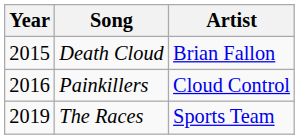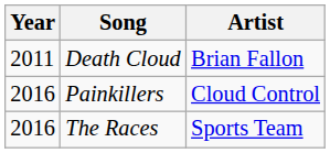 <table class="wikitable sortable">
 <tr>
 <th>Year</th>
 <th>Song</th>
 <th>Artist</th>
 </tr>
 <tr>
-<td>2015</td>
+<td>2011</td>
 <td><em>Death Cloud</em></td>
 <td><a href='#'>Brian Fallon</a></td>
 </tr>
 <tr>
 <td>2016</td>
 <td><em>Painkillers</em></td>
 <td><a href='#'>Cloud Control</a></td>
 </tr>
 <tr>
-<td>2019</td>
+<td>2016</td>
 <td><em>The Races</em></td>
 <td><a href='#'>Sports Team</a></td>
 </tr>
 </table>
